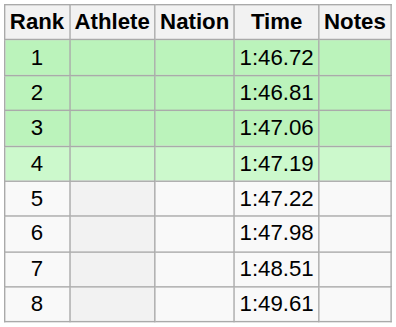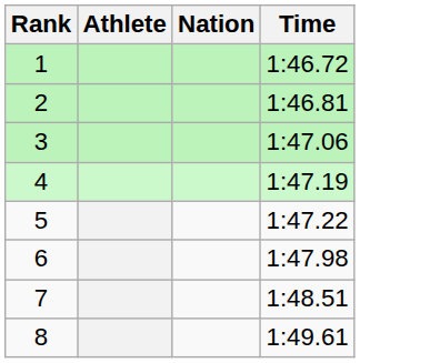 <table class="wikitable plainrowheaders sortable" style="text-align:center;">
 <tr>
 <th scope=col>Rank</th>
 <th scope=col>Athlete</th>
 <th scope=col>Nation</th>
 <th scope=col>Time</th>
-<th scope=col>Notes</th>
 </tr>
 <tr bgcolor=#bbf3bb>
 <td>1</td>
 <th scope=row style="background:#bbf3bb; text-align:left;"></th>
 <td align=left></td>
 <td>1:46.72</td>
-<td></td>
 </tr>
 <tr bgcolor=#bbf3bb>
 <td>2</td>
 <th scope=row style="background:#bbf3bb; text-align:left;"></th>
 <td align=left></td>
 <td>1:46.81</td>
-<td></td>
 </tr>
 <tr bgcolor=#bbf3bb>
 <td>3</td>
 <th scope=row style="background:#bbf3bb; text-align:left;"></th>
 <td align=left></td>
 <td>1:47.06</td>
-<td></td>
 </tr>
 <tr bgcolor=#ccf9cc>
 <td>4</td>
 <th scope=row style="background:#ccf9cc; text-align:left;"></th>
 <td align=left></td>
 <td>1:47.19</td>
-<td></td>
 </tr>
 <tr>
 <td>5</td>
 <th scope=row style=text-align:left;></th>
 <td align=left></td>
 <td>1:47.22</td>
-<td></td>
 </tr>
 <tr>
 <td>6</td>
 <th scope=row style=text-align:left;></th>
 <td align=left></td>
 <td>1:47.98</td>
-<td></td>
 </tr>
 <tr>
 <td>7</td>
 <th scope=row style=text-align:left;></th>
 <td align=left></td>
 <td>1:48.51</td>
-<td></td>
 </tr>
 <tr>
 <td>8</td>
 <th scope=row style=text-align:left;></th>
 <td align=left></td>
 <td>1:49.61</td>
-<td></td>
 </tr>
 </table>
